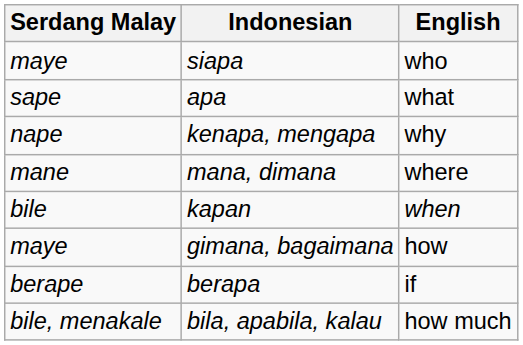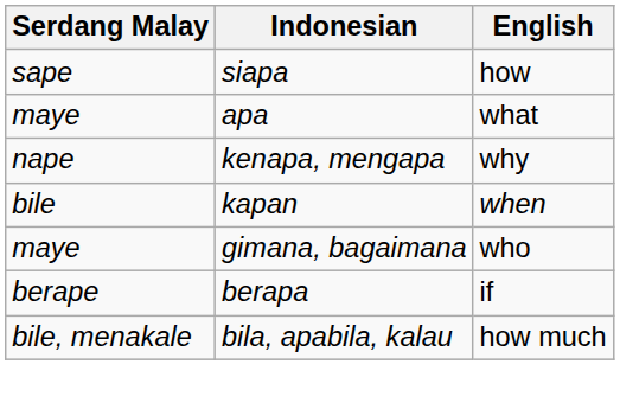 <table class="wikitable">
 <tr>
 <th>Serdang Malay</th>
 <th>Indonesian</th>
 <th>English</th>
 </tr>
 <tr>
-<td><em>maye</em></td>
+<td><em>sape</em></td>
 <td><em>siapa</em></td>
-<td>who</td>
+<td>how</td>
 </tr>
 <tr>
-<td><em>sape</em></td>
+<td><em>maye</em></td>
 <td><em>apa</em></td>
 <td>what</td>
 </tr>
 <tr>
 <td><em>nape</em></td>
 <td><em>kenapa, mengapa</em></td>
 <td>why</td>
 </tr>
 <tr>
-<td><em>mane</em></td>
-<td><em>mana, dimana</em></td>
-<td>where</td>
-</tr>
-<tr>
 <td><em>bile</em></td>
 <td><em>kapan</em></td>
 <td><em>when</em></td>
 </tr>
 <tr>
 <td><em>maye</em></td>
 <td><em>gimana, bagaimana</em></td>
-<td>how</td>
+<td>who</td>
 </tr>
 <tr>
 <td><em>berape</em></td>
 <td><em>berapa</em></td>
 <td>if</td>
 </tr>
 <tr>
 <td><em>bile, menakale</em></td>
 <td><em>bila, apabila, kalau</em></td>
 <td>how much</td>
 </tr>
 </table>
